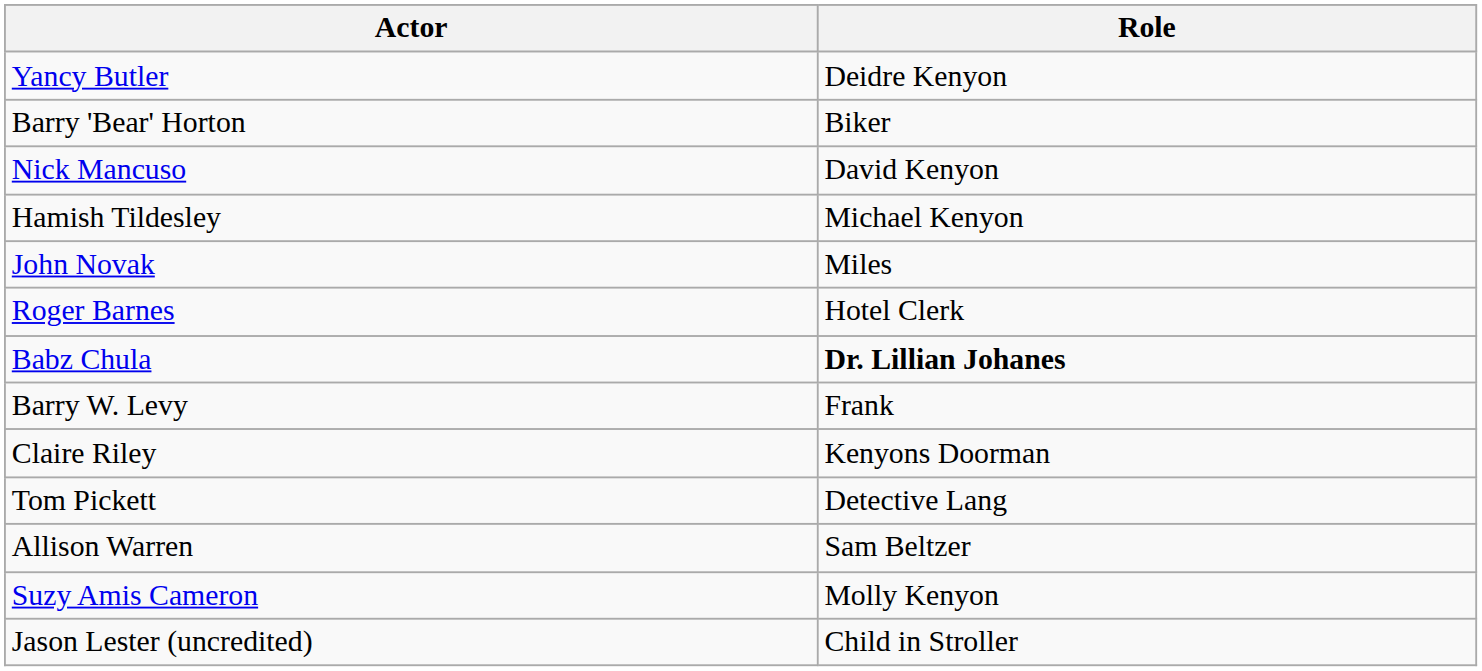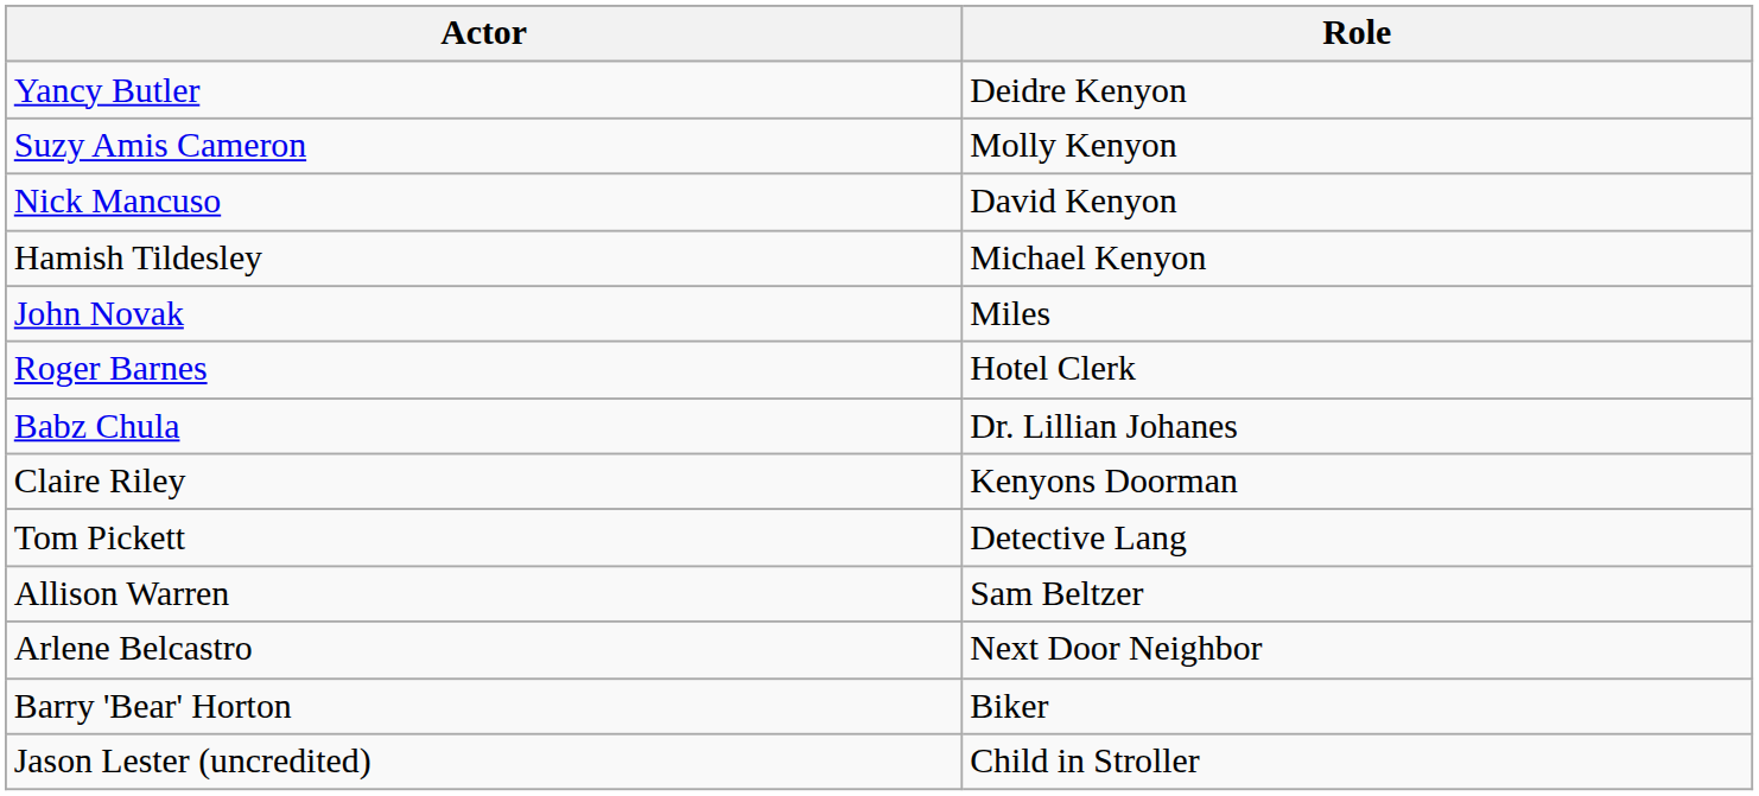 <table class="wikitable" width="50%">
 <tr bgcolor="#CCCCCC">
 <th>Actor</th>
 <th>Role</th>
 </tr>
 <tr>
 <td><a href='#'>Yancy Butler</a></td>
 <td>Deidre Kenyon</td>
 </tr>
 <tr>
-<td>Barry 'Bear' Horton</td>
-<td>Biker</td>
+<td><a href='#'>Suzy Amis Cameron</a></td>
+<td>Molly Kenyon</td>
 </tr>
 <tr>
 <td><a href='#'>Nick Mancuso</a></td>
 <td>David Kenyon</td>
 </tr>
 <tr>
 <td>Hamish Tildesley</td>
 <td>Michael Kenyon</td>
 </tr>
 <tr>
 <td><a href='#'>John Novak</a></td>
 <td>Miles</td>
 </tr>
 <tr>
 <td><a href='#'>Roger Barnes</a></td>
 <td>Hotel Clerk</td>
 </tr>
 <tr>
 <td><a href='#'>Babz Chula</a></td>
-<td><strong>Dr. Lillian Johanes</strong></td>
-</tr>
-<tr>
-<td>Barry W. Levy</td>
-<td>Frank</td>
+<td>Dr. Lillian Johanes</td>
 </tr>
 <tr>
 <td>Claire Riley</td>
 <td>Kenyons Doorman</td>
 </tr>
 <tr>
 <td>Tom Pickett</td>
 <td>Detective Lang</td>
 </tr>
 <tr>
 <td>Allison Warren</td>
 <td>Sam Beltzer</td>
 </tr>
 <tr>
-<td><a href='#'>Suzy Amis Cameron</a></td>
-<td>Molly Kenyon</td>
+<td>Arlene Belcastro</td>
+<td>Next Door Neighbor</td>
+</tr>
+<tr>
+<td>Barry 'Bear' Horton</td>
+<td>Biker</td>
 </tr>
 <tr>
 <td>Jason Lester (uncredited)</td>
 <td>Child in Stroller</td>
 </tr>
 </table>
